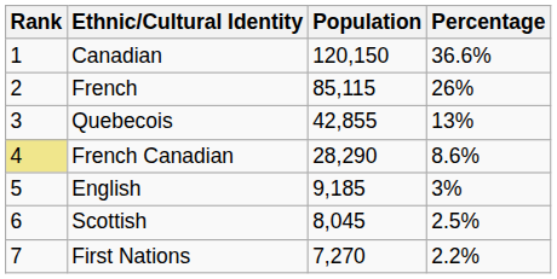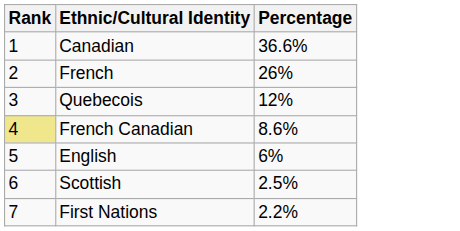 <table class="wikitable">
 <tr>
 <th>Rank</th>
 <th>Ethnic/Cultural Identity</th>
-<th>Population</th>
 <th>Percentage</th>
 </tr>
 <tr>
 <td>1</td>
 <td>Canadian</td>
-<td>120,150</td>
 <td>36.6%</td>
 </tr>
 <tr>
 <td>2</td>
 <td>French</td>
-<td>85,115</td>
 <td>26%</td>
 </tr>
 <tr>
 <td>3</td>
 <td>Quebecois</td>
-<td>42,855</td>
-<td>13%</td>
+<td>12%</td>
 </tr>
 <tr>
 <td style="background: khaki;">4</td>
 <td>French Canadian</td>
-<td>28,290</td>
 <td>8.6%</td>
 </tr>
 <tr>
 <td>5</td>
 <td>English</td>
-<td>9,185</td>
-<td>3%</td>
+<td>6%</td>
 </tr>
 <tr>
 <td>6</td>
 <td>Scottish</td>
-<td>8,045</td>
 <td>2.5%</td>
 </tr>
 <tr>
 <td>7</td>
 <td>First Nations</td>
-<td>7,270</td>
 <td>2.2%</td>
 </tr>
 </table>
